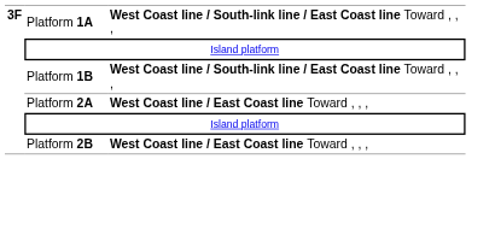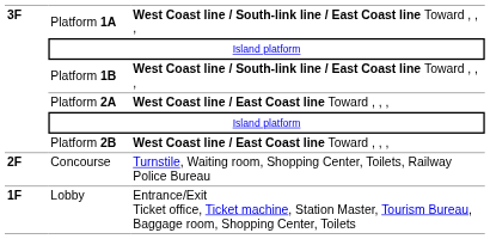 <table border=0 cellspacing=0 cellpadding=3>
 <tr>
 <td style="border-top:solid 1px gray;" rowspan=3 valign=top><strong>3F</strong></td>
 <td style="border-top:solid 1px gray;" width=100>Platform <strong>1A</strong></td>
 <td style="border-top:solid 1px gray;" width=450><strong>West Coast line / South-link line / East Coast line </strong>  Toward , , , </td>
 </tr>
 <tr>
 <td style="border-top:solid 2px black;border-right:solid 2px black;border-left:solid 2px black;border-bottom:solid 2px black;text-align:center;" colspan=2><small><a href='#'>Island platform</a></small></td>
 </tr>
 <tr>
 <td style="border-bottom:solid 1px gray;" width=100>Platform <strong>1B</strong></td>
 <td style="border-bottom:solid 1px gray;" width=450><strong>West Coast line / South-link line / East Coast line </strong> Toward , , , </td>
 </tr>
 <tr>
 <td style="border-bottom:solid 1px gray;" rowspan=3 valign=top></td>
 <td style="border-bottom:solid 0px gray;" width=100>Platform <strong>2A</strong></td>
 <td style="border-bottom:solid 0px gray;" width=450><strong>West Coast line / East Coast line </strong> Toward , , , </td>
 </tr>
 <tr>
 <td style="border-top:solid 2px black;border-right:solid 2px black;border-left:solid 2px black;border-bottom:solid 2px black;text-align:center;" colspan=2><small><a href='#'>Island platform</a></small></td>
 </tr>
 <tr>
 <td style="border-bottom:solid 1px gray;" width=100>Platform <strong>2B</strong></td>
 <td style="border-bottom:solid 1px gray;" width=450><strong>West Coast line / East Coast line </strong> Toward , , , </td>
 </tr>
 <tr>
+<td style="border-bottom:solid 1px gray;" valign=top><strong>2F</strong></td>
+<td style="border-bottom:solid 1px gray;" valign=top>Concourse</td>
+<td style="border-bottom:solid 1px gray;" valign=top><a href='#'>Turnstile</a>, Waiting room, Shopping Center, Toilets, Railway Police Bureau</td>
+</tr>
+<tr>
+<td style="border-bottom:solid 1px gray;border-top:solid 0px gray;" width=50 valign=top><strong>1F</strong></td>
+<td style="border-bottom:solid 1px gray;" width=100 valign=top>Lobby</td>
+<td style="border-bottom:solid 1px gray;" width=390 valign=top>Entrance/Exit<br> Ticket office, <a href='#'>Ticket machine</a>, Station Master, <a href='#'>Tourism Bureau</a>, Baggage room, Shopping Center, Toilets</td>
+</tr>
+<tr>
 </tr>
 </table>
